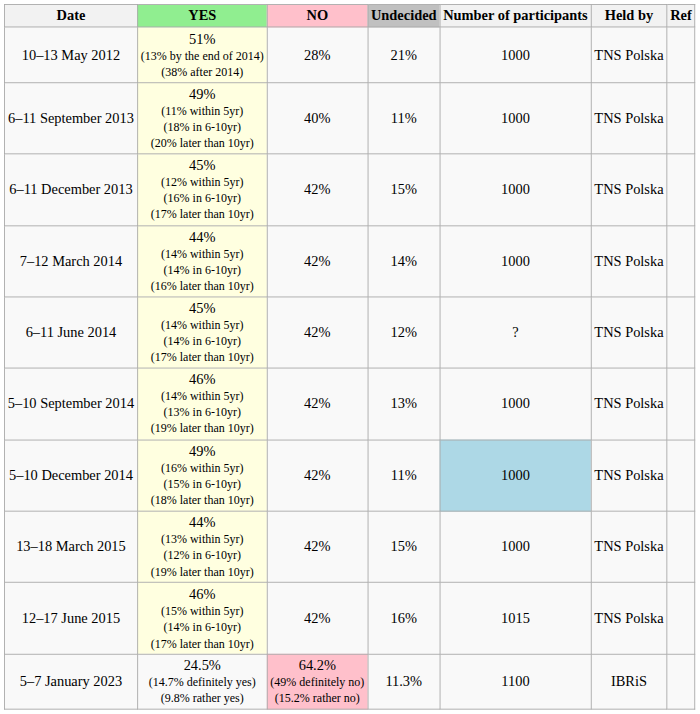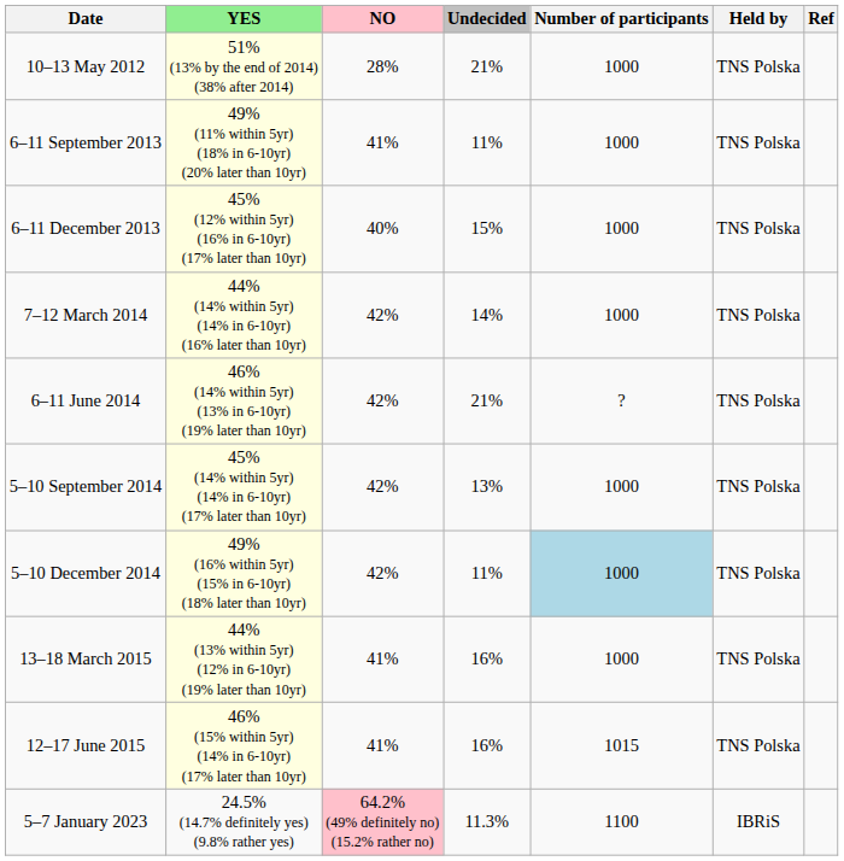 <table class="wikitable" style="text-align:center">
 <tr>
 <th>Date</th>
 <th style="background:lightgreen">YES</th>
 <th style="background:pink">NO</th>
 <th style="background:silver">Undecided</th>
 <th>Number of participants</th>
 <th>Held by</th>
 <th>Ref</th>
 </tr>
 <tr>
 <td>10–13 May 2012</td>
 <td style="background:lightyellow">51%<br><small>(13% by the end of 2014)<br> (38% after 2014)</small></td>
 <td>28%</td>
 <td>21%</td>
 <td>1000</td>
 <td>TNS Polska</td>
 <td></td>
 </tr>
 <tr>
 <td>6–11 September 2013</td>
 <td style="background:lightyellow">49%<br><small>(11% within 5yr)<br> (18% in 6-10yr)<br> (20% later than 10yr)</small></td>
-<td>40%</td>
+<td>41%</td>
 <td>11%</td>
 <td>1000</td>
 <td>TNS Polska</td>
 <td></td>
 </tr>
 <tr>
 <td>6–11 December 2013</td>
 <td style="background:lightyellow">45%<br><small>(12% within 5yr)<br> (16% in 6-10yr)<br> (17% later than 10yr)</small></td>
-<td>42%</td>
+<td>40%</td>
 <td>15%</td>
 <td>1000</td>
 <td>TNS Polska</td>
 <td></td>
 </tr>
 <tr>
 <td>7–12 March 2014</td>
 <td style="background:lightyellow">44%<br><small>(14% within 5yr)<br> (14% in 6-10yr)<br> (16% later than 10yr)</small></td>
 <td>42%</td>
 <td>14%</td>
 <td>1000</td>
 <td>TNS Polska</td>
 <td></td>
 </tr>
 <tr>
 <td>6–11 June 2014</td>
-<td style="background:lightyellow">45%<br><small>(14% within 5yr)<br> (14% in 6-10yr)<br> (17% later than 10yr)</small></td>
+<td style="background:lightyellow">46%<br><small>(14% within 5yr)<br> (13% in 6-10yr)<br> (19% later than 10yr)</small></td>
 <td>42%</td>
-<td>12%</td>
+<td>21%</td>
 <td>?</td>
 <td>TNS Polska</td>
 <td></td>
 </tr>
 <tr>
 <td>5–10 September 2014</td>
-<td style="background:lightyellow">46%<br><small>(14% within 5yr)<br> (13% in 6-10yr)<br> (19% later than 10yr)</small></td>
+<td style="background:lightyellow">45%<br><small>(14% within 5yr)<br> (14% in 6-10yr)<br> (17% later than 10yr)</small></td>
 <td>42%</td>
 <td>13%</td>
 <td>1000</td>
 <td>TNS Polska</td>
 <td></td>
 </tr>
 <tr>
 <td>5–10 December 2014</td>
 <td style="background:lightyellow">49%<br><small>(16% within 5yr)<br> (15% in 6-10yr)<br> (18% later than 10yr)</small></td>
 <td>42%</td>
 <td>11%</td>
 <td style="background: lightblue;">1000</td>
 <td>TNS Polska</td>
 <td></td>
 </tr>
 <tr>
 <td>13–18 March 2015</td>
 <td style="background:lightyellow">44%<br><small>(13% within 5yr)<br> (12% in 6-10yr)<br> (19% later than 10yr)</small></td>
-<td>42%</td>
-<td>15%</td>
+<td>41%</td>
+<td>16%</td>
 <td>1000</td>
 <td>TNS Polska</td>
 <td></td>
 </tr>
 <tr>
 <td>12–17 June 2015</td>
 <td style="background:lightyellow">46%<br><small>(15% within 5yr)<br> (14% in 6-10yr)<br> (17% later than 10yr)</small></td>
-<td>42%</td>
+<td>41%</td>
 <td>16%</td>
 <td>1015</td>
 <td>TNS Polska</td>
 <td></td>
 </tr>
 <tr>
 <td>5–7 January 2023</td>
 <td>24.5%<br><small>(14.7% definitely yes)<br> (9.8% rather yes)</small></td>
 <td style="background:pink">64.2%<br><small>(49% definitely no)<br> (15.2% rather no)</small></td>
 <td>11.3%</td>
 <td>1100</td>
 <td>IBRiS</td>
 <td></td>
 </tr>
 </table>
